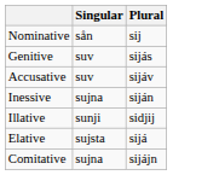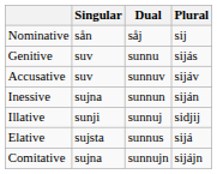 <table class="wikitable">
 <tr>
 <th> </th>
 <th>Singular</th>
+<th>Dual</th>
 <th>Plural</th>
 </tr>
 <tr>
 <td>Nominative</td>
 <td>sån</td>
+<td>såj</td>
 <td>sij</td>
 </tr>
 <tr>
 <td>Genitive</td>
 <td>suv</td>
+<td>sunnu</td>
 <td>sijás</td>
 </tr>
 <tr>
 <td>Accusative</td>
 <td>suv</td>
+<td>sunnuv</td>
 <td>sijáv</td>
 </tr>
 <tr>
 <td>Inessive</td>
 <td>sujna</td>
+<td>sunnun</td>
 <td>siján</td>
 </tr>
 <tr>
 <td>Illative</td>
 <td>sunji</td>
+<td>sunnuj</td>
 <td>sidjij</td>
 </tr>
 <tr>
 <td>Elative</td>
 <td>sujsta</td>
+<td>sunnus</td>
 <td>sijá</td>
 </tr>
 <tr>
 <td>Comitative</td>
 <td>sujna</td>
+<td>sunnujn</td>
 <td>sijájn</td>
 </tr>
 </table>
